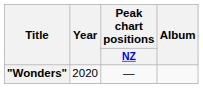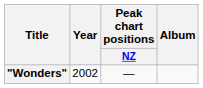 <table class="wikitable plainrowheaders" style="text-align:center;">
 <tr>
 <th scope="col" rowspan="2">Title</th>
 <th scope="col" rowspan="2">Year</th>
 <th scope="col" colspan="1">Peak chart positions</th>
 <th scope="col" rowspan="2">Album</th>
 </tr>
 <tr>
 <th scope="col" style="width:2.75em;font-size:90%;"><a href='#'>NZ</a></th>
 </tr>
 <tr>
 <th scope="row">"Wonders"<br></th>
-<td>2020</td>
+<td>2002</td>
 <td>—</td>
 <td></td>
 </tr>
 </table>
